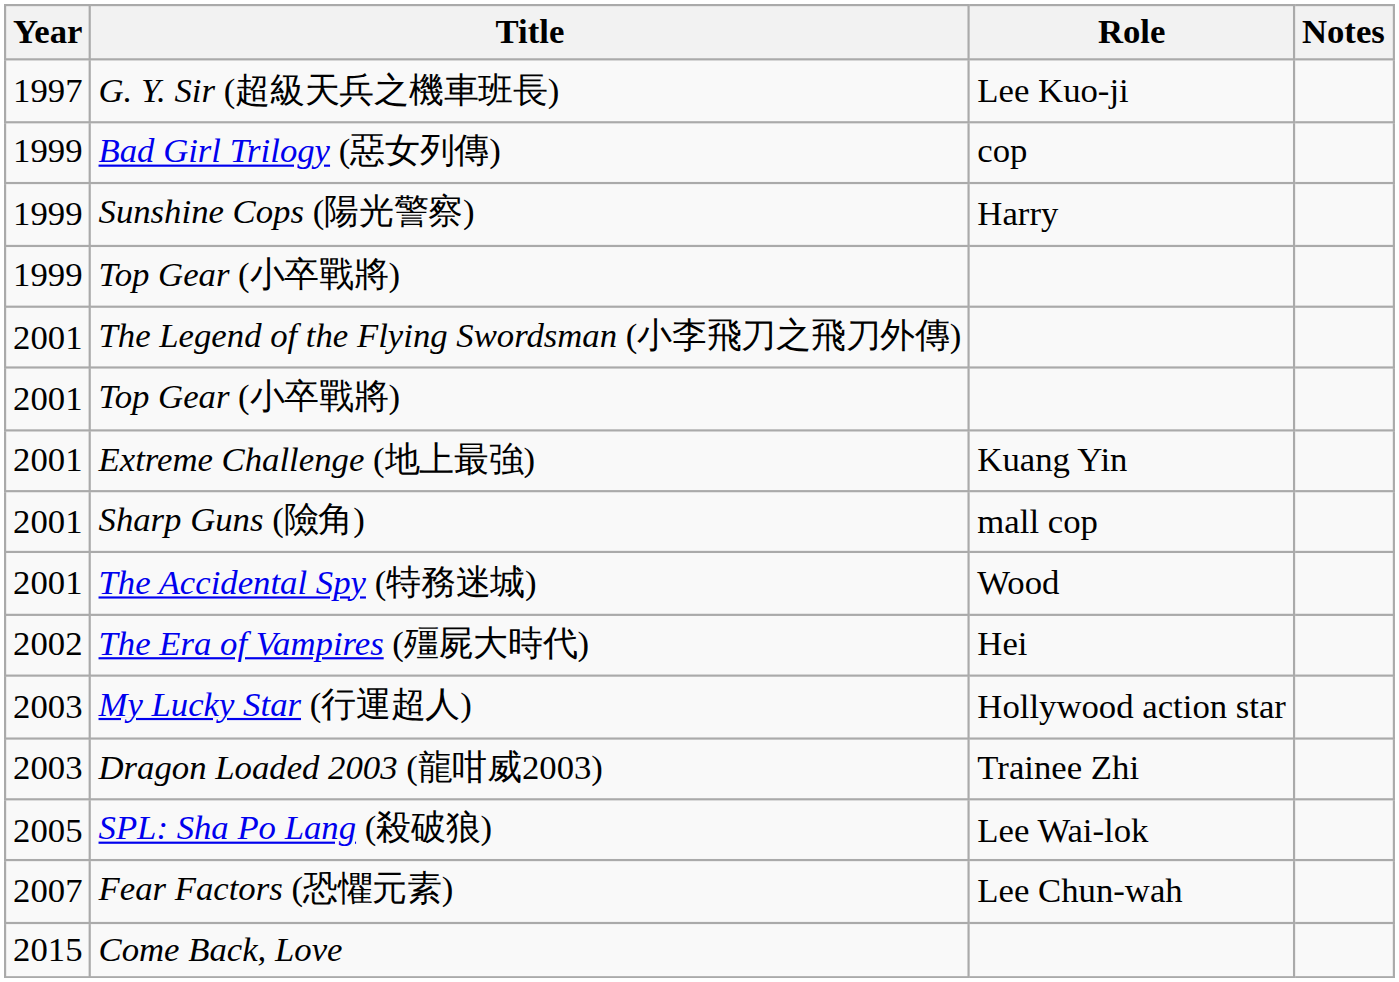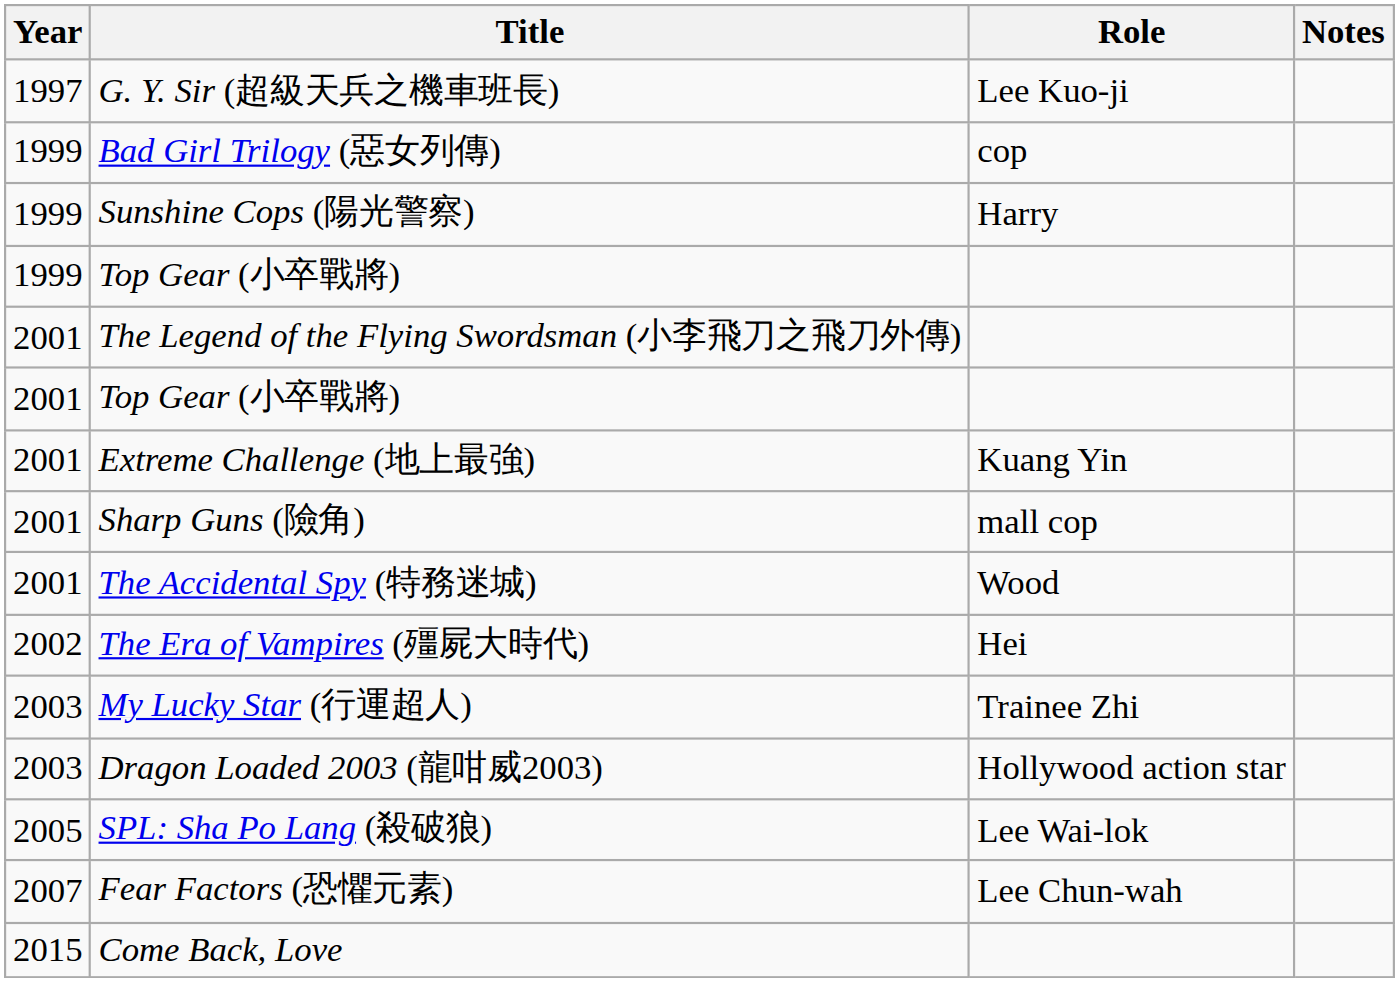 <table class="wikitable sortable">
 <tr>
 <th>Year</th>
 <th>Title</th>
 <th>Role</th>
 <th>Notes</th>
 </tr>
 <tr>
 <td>1997</td>
 <td><em>G. Y. Sir</em> (超級天兵之機車班長)</td>
 <td>Lee Kuo-ji</td>
 <td></td>
 </tr>
 <tr>
 <td>1999</td>
 <td><em><a href='#'>Bad Girl Trilogy</a></em> (惡女列傳)</td>
 <td>cop</td>
 <td></td>
 </tr>
 <tr>
 <td>1999</td>
 <td><em>Sunshine Cops</em> (陽光警察)</td>
 <td>Harry</td>
 <td></td>
 </tr>
 <tr>
 <td>1999</td>
 <td><em>Top Gear</em> (小卒戰將)</td>
 <td></td>
 <td></td>
 </tr>
 <tr>
 <td>2001</td>
 <td><em>The Legend of the Flying Swordsman</em> (小李飛刀之飛刀外傳)</td>
 <td></td>
 <td></td>
 </tr>
 <tr>
 <td>2001</td>
 <td><em>Top Gear</em> (小卒戰將)</td>
 <td></td>
 <td></td>
 </tr>
 <tr>
 <td>2001</td>
 <td><em>Extreme Challenge</em> (地上最強)</td>
 <td>Kuang Yin</td>
 <td></td>
 </tr>
 <tr>
 <td>2001</td>
 <td><em>Sharp Guns</em> (險角)</td>
 <td>mall cop</td>
 <td></td>
 </tr>
 <tr>
 <td>2001</td>
 <td><em><a href='#'>The Accidental Spy</a></em> (特務迷城)</td>
 <td>Wood</td>
 <td> </td>
 </tr>
 <tr>
 <td>2002</td>
 <td><em><a href='#'>The Era of Vampires</a></em> (殭屍大時代)</td>
 <td>Hei</td>
 <td></td>
 </tr>
 <tr>
 <td>2003</td>
 <td><em><a href='#'>My Lucky Star</a></em> (行運超人)</td>
-<td>Hollywood action star</td>
+<td>Trainee Zhi</td>
 <td></td>
 </tr>
 <tr>
 <td>2003</td>
 <td><em>Dragon Loaded 2003</em> (龍咁威2003)</td>
-<td>Trainee Zhi</td>
+<td>Hollywood action star</td>
 <td></td>
 </tr>
 <tr>
 <td>2005</td>
 <td><em><a href='#'>SPL: Sha Po Lang</a></em> (殺破狼)</td>
 <td>Lee Wai-lok</td>
 <td></td>
 </tr>
 <tr>
 <td>2007</td>
 <td><em>Fear Factors</em> (恐懼元素)</td>
 <td>Lee Chun-wah</td>
 <td></td>
 </tr>
 <tr>
 <td>2015</td>
 <td><em>Come Back, Love</em></td>
 <td></td>
 <td></td>
 </tr>
 </table>
